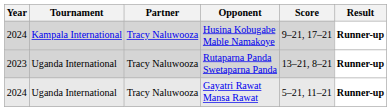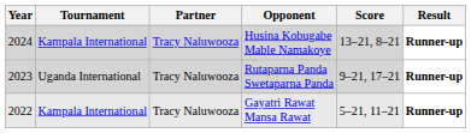 <table class="sortable wikitable" style="font-size: 90%;">
 <tr>
 <th>Year</th>
 <th>Tournament</th>
 <th>Partner</th>
 <th>Opponent</th>
 <th>Score</th>
 <th>Result</th>
 </tr>
 <tr style="background:#D5D5D5">
 <td align="center">2024</td>
 <td align="left"><a href='#'>Kampala International</a></td>
 <td align="left"> <a href='#'>Tracy Naluwooza</a></td>
 <td align="left"> <a href='#'>Husina Kobugabe</a><br> <a href='#'>Mable Namakoye</a></td>
-<td align="left">9–21, 17–21</td>
+<td align="left">13–21, 8–21</td>
 <td style="text-align:left; background:white"> <strong>Runner-up</strong></td>
 </tr>
 <tr style="background:#D5D5D5">
 <td align="center">2023</td>
 <td align="left">Uganda International</td>
 <td align="left"> Tracy Naluwooza</td>
 <td align="left"> <a href='#'>Rutaparna Panda</a><br> <a href='#'>Swetaparna Panda</a></td>
-<td align="left">13–21, 8–21</td>
+<td align="left">9–21, 17–21</td>
 <td style="text-align:left; background:white"> <strong>Runner-up</strong></td>
 </tr>
 <tr style="background:#E9E9E9">
-<td align="center">2024</td>
-<td align="left">Uganda International</td>
+<td align="center">2022</td>
+<td align="left"><a href='#'>Kampala International</a></td>
 <td align="left"> Tracy Naluwooza</td>
 <td align="left"> <a href='#'>Gayatri Rawat</a><br> <a href='#'>Mansa Rawat</a></td>
 <td align="left">5–21, 11–21</td>
 <td style="text-align:left; background:white"> <strong>Runner-up</strong></td>
 </tr>
 </table>
